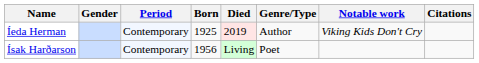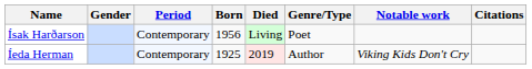 <table class="wikitable sortable sort-under" summary="The first column lists the names, starting with given name, then surname. The next column gives the gender. The next three columns give details on when the individual lived, then the specialisation of the individual, with a notable work and citations following.">
 <tr>
 <th scope="col">Name</th>
 <th scope="col">Gender</th>
 <th scope="col" class="unsortable"><a href='#'>Period</a></th>
 <th scope="col">Born</th>
 <th scope="col">Died</th>
 <th scope="col" class="unsortable" abbr="type">Genre/Type</th>
 <th class="unsortable" scope="col"><a href='#'>Notable work</a></th>
 <th scope="col" class="unsortable">Citations</th>
 </tr>
 <tr>
+<td style="background:white"><a href='#'>Ísak Harðarson</a></td>
+<td style="background:#c9ddff"></td>
+<td style="background:#f2f7ff">Contemporary</td>
+<td>1956</td>
+<td style="background:#d3ffd8">Living</td>
+<td>Poet</td>
+<td></td>
+<td></td>
+</tr>
+<tr>
 <td style="background:white"><a href='#'>Íeda Herman</a></td>
 <td style="background:#c9ddff"></td>
 <td style="background:#f2f7ff">Contemporary</td>
 <td>1925</td>
 <td style="background:#ffe5e5">2019</td>
 <td>Author</td>
 <td><em>Viking Kids Don't Cry</em></td>
 <td></td>
 </tr>
-<tr>
-<td style="background:white"><a href='#'>Ísak Harðarson</a></td>
-<td style="background:#c9ddff"></td>
-<td style="background:#f2f7ff">Contemporary</td>
-<td>1956</td>
-<td style="background:#d3ffd8">Living</td>
-<td>Poet</td>
-<td></td>
-<td></td>
-</tr>
 </table>
